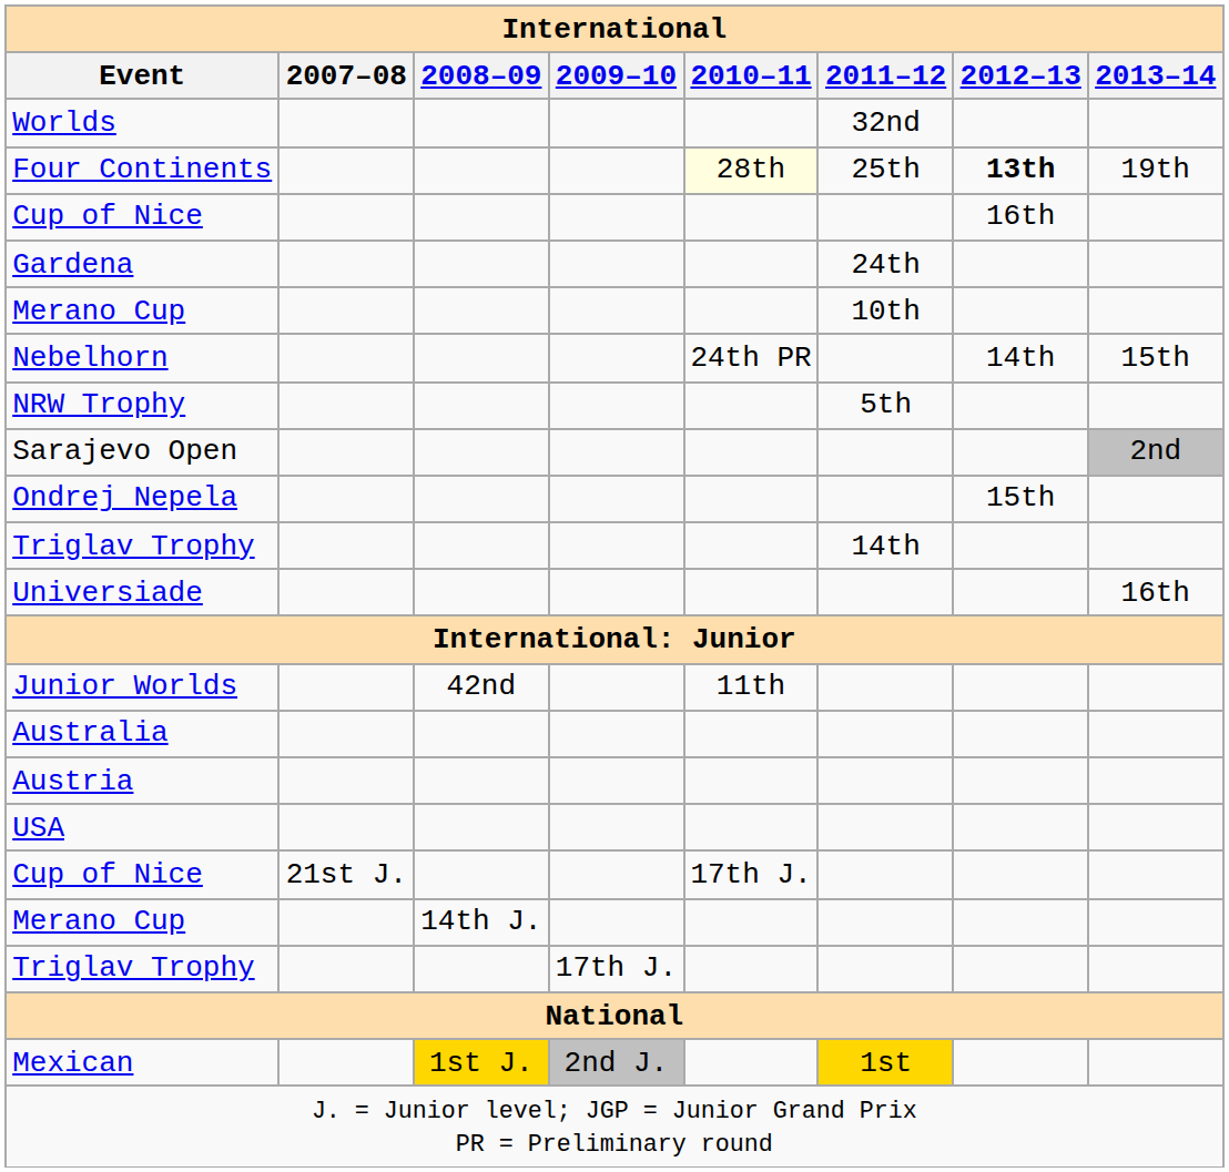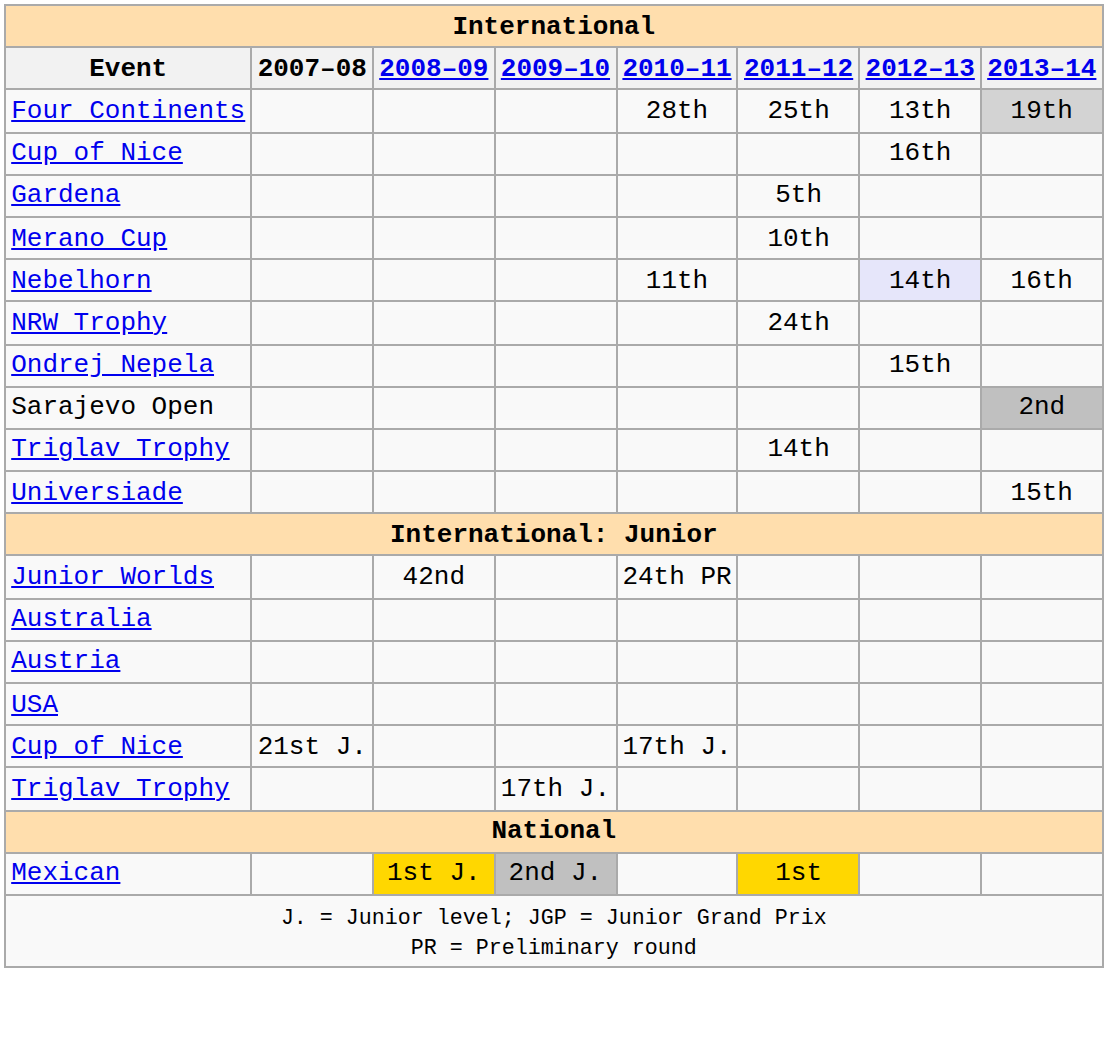 <table class="wikitable" style="text-align:center">
 <tr>
 <th style="background-color: #ffdead; " colspan=8 align=center>International</th>
 </tr>
 <tr>
 <th>Event</th>
 <th>2007–08</th>
 <th><a href='#'>2008–09</a></th>
 <th><a href='#'>2009–10</a></th>
 <th><a href='#'>2010–11</a></th>
 <th><a href='#'>2011–12</a></th>
 <th><a href='#'>2012–13</a></th>
 <th><a href='#'>2013–14</a></th>
 </tr>
 <tr>
-<td align=left><a href='#'>Worlds</a></td>
-<td></td>
-<td></td>
-<td></td>
-<td></td>
-<td>32nd</td>
-<td></td>
-<td></td>
-</tr>
-<tr>
 <td align=left><a href='#'>Four Continents</a></td>
 <td></td>
 <td></td>
 <td></td>
-<td style="background: lightyellow;">28th</td>
+<td>28th</td>
 <td>25th</td>
-<td><strong>13th</strong></td>
-<td>19th</td>
+<td>13th</td>
+<td style="background: lightgrey;">19th</td>
 </tr>
 <tr>
 <td align=left><a href='#'>Cup of Nice</a></td>
 <td></td>
 <td></td>
 <td></td>
 <td></td>
 <td></td>
 <td>16th</td>
 <td></td>
 </tr>
 <tr>
 <td align=left><a href='#'>Gardena</a></td>
 <td></td>
 <td></td>
 <td></td>
 <td></td>
-<td>24th</td>
+<td>5th</td>
 <td></td>
 <td></td>
 </tr>
 <tr>
 <td align=left><a href='#'>Merano Cup</a></td>
 <td></td>
 <td></td>
 <td></td>
 <td></td>
 <td>10th</td>
 <td></td>
 <td></td>
 </tr>
 <tr>
 <td align=left><a href='#'>Nebelhorn</a></td>
 <td></td>
 <td></td>
 <td></td>
-<td>24th PR</td>
+<td>11th</td>
 <td></td>
-<td>14th</td>
-<td>15th</td>
+<td style="background: lavender;">14th</td>
+<td>16th</td>
 </tr>
 <tr>
 <td align=left><a href='#'>NRW Trophy</a></td>
 <td></td>
 <td></td>
 <td></td>
 <td></td>
-<td>5th</td>
+<td>24th</td>
 <td></td>
+<td></td>
+</tr>
+<tr>
+<td align=left><a href='#'>Ondrej Nepela</a></td>
+<td></td>
+<td></td>
+<td></td>
+<td></td>
+<td></td>
+<td>15th</td>
 <td></td>
 </tr>
 <tr>
 <td align=left>Sarajevo Open</td>
 <td></td>
 <td></td>
 <td></td>
 <td></td>
 <td></td>
 <td></td>
 <td bgcolor=silver>2nd</td>
-</tr>
-<tr>
-<td align=left><a href='#'>Ondrej Nepela</a></td>
-<td></td>
-<td></td>
-<td></td>
-<td></td>
-<td></td>
-<td>15th</td>
-<td></td>
 </tr>
 <tr>
 <td align=left><a href='#'>Triglav Trophy</a></td>
 <td></td>
 <td></td>
 <td></td>
 <td></td>
 <td>14th</td>
 <td></td>
 <td></td>
 </tr>
 <tr>
 <td align=left><a href='#'>Universiade</a></td>
 <td></td>
 <td></td>
 <td></td>
 <td></td>
 <td></td>
 <td></td>
-<td>16th</td>
+<td>15th</td>
 </tr>
 <tr>
 <th style="background-color: #ffdead; " colspan=8 align=center>International: Junior</th>
 </tr>
 <tr>
 <td align=left><a href='#'>Junior Worlds</a></td>
 <td></td>
 <td>42nd</td>
 <td></td>
-<td>11th</td>
+<td>24th PR</td>
 <td></td>
 <td></td>
 <td></td>
 </tr>
 <tr>
 <td align=left> <a href='#'>Australia</a></td>
 <td></td>
 <td></td>
 <td></td>
 <td></td>
 <td></td>
 <td></td>
 <td></td>
 </tr>
 <tr>
 <td align=left> <a href='#'>Austria</a></td>
 <td></td>
 <td></td>
 <td></td>
 <td></td>
 <td></td>
 <td></td>
 <td></td>
 </tr>
 <tr>
 <td align=left> <a href='#'>USA</a></td>
 <td></td>
 <td></td>
 <td></td>
 <td></td>
 <td></td>
 <td></td>
 <td></td>
 </tr>
 <tr>
 <td align=left><a href='#'>Cup of Nice</a></td>
 <td>21st J.</td>
 <td></td>
 <td></td>
 <td>17th J.</td>
 <td></td>
 <td></td>
 <td></td>
 </tr>
 <tr>
-<td align=left><a href='#'>Merano Cup</a></td>
-<td></td>
-<td>14th J.</td>
-<td></td>
-<td></td>
-<td></td>
-<td></td>
-<td></td>
-</tr>
-<tr>
 <td align=left><a href='#'>Triglav Trophy</a></td>
 <td></td>
 <td></td>
 <td>17th J.</td>
 <td></td>
 <td></td>
 <td></td>
 <td></td>
 </tr>
 <tr>
 <th style="background-color: #ffdead; " colspan=8 align=center>National</th>
 </tr>
 <tr>
 <td align=left><a href='#'>Mexican</a></td>
 <td></td>
 <td bgcolor=gold>1st J.</td>
 <td bgcolor=silver>2nd J.</td>
 <td></td>
 <td bgcolor=gold>1st</td>
 <td></td>
 <td></td>
 </tr>
 <tr>
 <td colspan=8 align=center><small> J. = Junior level; JGP = Junior Grand Prix <br> PR = Preliminary round </small></td>
 </tr>
 </table>
